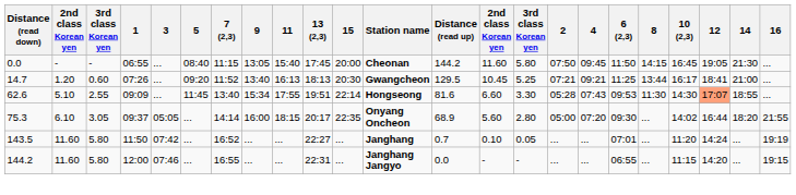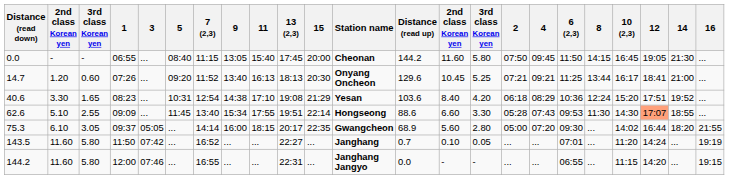 <table class="wikitable" style="font-size:90%;">
 <tr>
 <th>Distance<br><small>(read down)</small></th>
 <th>2nd class<br><small><a href='#'>Korean yen</a></small></th>
 <th>3rd class<br><small><a href='#'>Korean yen</a></small></th>
 <th><strong>1</strong></th>
 <th><strong>3</strong></th>
 <th><strong>5</strong></th>
 <th><strong>7</strong><br><small>(2,3)</small></th>
 <th><strong>9</strong></th>
 <th><strong>11</strong></th>
 <th><strong>13</strong><br><small>(2,3)</small></th>
 <th><strong>15</strong></th>
 <th>Station name</th>
 <th>Distance<br><small>(read up)</small></th>
 <th>2nd class<br><small><a href='#'>Korean yen</a></small></th>
 <th>3rd class<br><small><a href='#'>Korean yen</a></small></th>
 <th><strong>2</strong></th>
 <th><strong>4</strong></th>
 <th><strong>6</strong><br><small>(2,3)</small></th>
 <th><strong>8</strong></th>
 <th><strong>10</strong><br><small>(2,3)</small></th>
 <th><strong>12</strong></th>
 <th><strong>14</strong></th>
 <th><strong>16</strong></th>
 </tr>
 <tr>
 <td>0.0</td>
 <td>-</td>
 <td>-</td>
 <td>06:55</td>
 <td>...</td>
 <td>08:40</td>
 <td>11:15</td>
 <td>13:05</td>
 <td>15:40</td>
 <td>17:45</td>
 <td>20:00</td>
 <td><strong>Cheonan</strong></td>
 <td>144.2</td>
 <td>11.60</td>
 <td>5.80</td>
 <td>07:50</td>
 <td>09:45</td>
 <td>11:50</td>
 <td>14:15</td>
 <td>16:45</td>
 <td>19:05</td>
 <td>21:30</td>
 <td>...</td>
 </tr>
 <tr>
 <td>14.7</td>
 <td>1.20</td>
 <td>0.60</td>
 <td>07:26</td>
 <td>...</td>
 <td>09:20</td>
 <td>11:52</td>
 <td>13:40</td>
 <td>16:13</td>
 <td>18:13</td>
 <td>20:30</td>
-<td><strong>Gwangcheon</strong></td>
-<td>129.5</td>
+<td><strong>Onyang Oncheon</strong></td>
+<td>129.6</td>
 <td>10.45</td>
 <td>5.25</td>
 <td>07:21</td>
 <td>09:21</td>
 <td>11:25</td>
 <td>13:44</td>
 <td>16:17</td>
 <td>18:41</td>
 <td>21:00</td>
+<td>...</td>
+</tr>
+<tr>
+<td>40.6</td>
+<td>3.30</td>
+<td>1.65</td>
+<td>08:23</td>
+<td>...</td>
+<td>10:31</td>
+<td>12:54</td>
+<td>14:38</td>
+<td>17:10</td>
+<td>19:08</td>
+<td>21:29</td>
+<td><strong>Yesan</strong></td>
+<td>103.6</td>
+<td>8.40</td>
+<td>4.20</td>
+<td>06:18</td>
+<td>08:29</td>
+<td>10:36</td>
+<td>12:24</td>
+<td>15:20</td>
+<td>17:51</td>
+<td>19:52</td>
 <td>...</td>
 </tr>
 <tr>
 <td>62.6</td>
 <td>5.10</td>
 <td>2.55</td>
 <td>09:09</td>
 <td>...</td>
 <td>11:45</td>
 <td>13:40</td>
 <td>15:34</td>
 <td>17:55</td>
 <td>19:51</td>
 <td>22:14</td>
 <td><strong>Hongseong</strong></td>
-<td>81.6</td>
+<td>88.6</td>
 <td>6.60</td>
 <td>3.30</td>
 <td>05:28</td>
 <td>07:43</td>
 <td>09:53</td>
 <td>11:30</td>
 <td>14:30</td>
 <td style="background: lightsalmon;">17:07</td>
 <td>18:55</td>
 <td>...</td>
 </tr>
 <tr>
 <td>75.3</td>
 <td>6.10</td>
 <td>3.05</td>
 <td>09:37</td>
 <td>05:05</td>
 <td>...</td>
 <td>14:14</td>
 <td>16:00</td>
 <td>18:15</td>
 <td>20:17</td>
 <td>22:35</td>
-<td><strong>Onyang Oncheon</strong></td>
+<td><strong>Gwangcheon</strong></td>
 <td>68.9</td>
 <td>5.60</td>
 <td>2.80</td>
 <td>05:00</td>
 <td>07:20</td>
 <td>09:30</td>
 <td>...</td>
 <td>14:02</td>
 <td>16:44</td>
 <td>18:20</td>
 <td>21:55</td>
 </tr>
 <tr>
 <td>143.5</td>
 <td>11.60</td>
 <td>5.80</td>
 <td>11:50</td>
 <td>07:42</td>
 <td>...</td>
 <td>16:52</td>
 <td>...</td>
 <td>...</td>
 <td>22:27</td>
 <td>...</td>
 <td><strong>Janghang</strong></td>
 <td>0.7</td>
 <td>0.10</td>
 <td>0.05</td>
 <td>...</td>
 <td>...</td>
 <td>07:01</td>
 <td>...</td>
 <td>11:20</td>
 <td>14:24</td>
 <td>...</td>
 <td>19:19</td>
 </tr>
 <tr>
 <td>144.2</td>
 <td>11.60</td>
 <td>5.80</td>
 <td>12:00</td>
 <td>07:46</td>
 <td>...</td>
 <td>16:55</td>
 <td>...</td>
 <td>...</td>
 <td>22:31</td>
 <td>...</td>
 <td><strong>Janghang Jangyo</strong></td>
 <td>0.0</td>
 <td>-</td>
 <td>-</td>
 <td>...</td>
 <td>...</td>
 <td>06:55</td>
 <td>...</td>
 <td>11:15</td>
 <td>14:20</td>
 <td>...</td>
 <td>19:15</td>
 </tr>
 </table>
